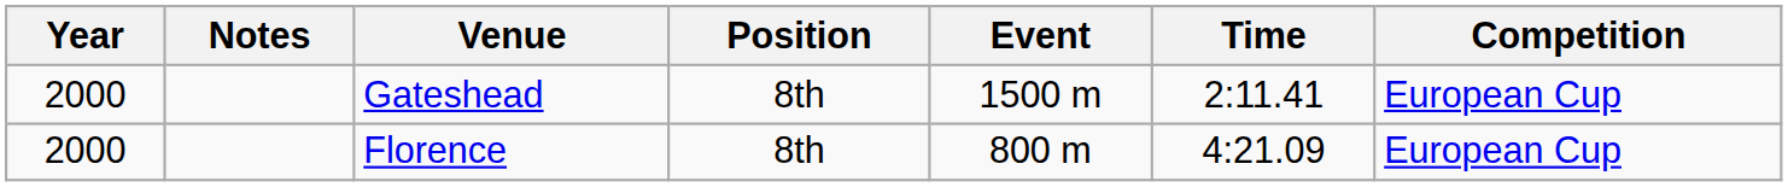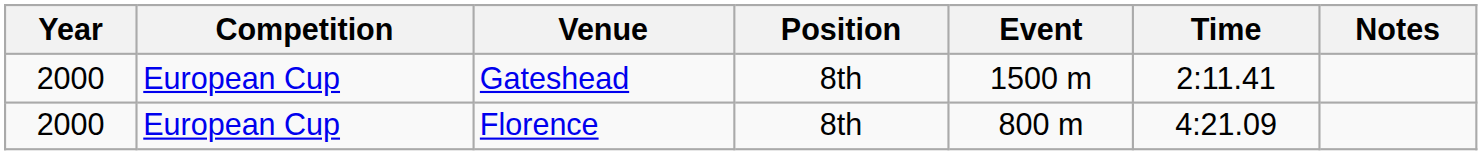 <table class="wikitable" width=55% style="font-size:90%; text-align:center;">
 <tr>
 <th>Year</th>
-<th>Notes</th>
+<th>Competition</th>
 <th>Venue</th>
 <th>Position</th>
 <th>Event</th>
 <th>Time</th>
-<th>Competition</th>
+<th>Notes</th>
 </tr>
 <tr>
 <td>2000</td>
-<td></td>
+<td align=left><a href='#'>European Cup</a></td>
 <td align=left> <a href='#'>Gateshead</a></td>
 <td>8th</td>
 <td>1500 m</td>
 <td>2:11.41</td>
-<td align=left><a href='#'>European Cup</a></td>
+<td></td>
 </tr>
 <tr>
 <td>2000</td>
-<td></td>
+<td align=left><a href='#'>European Cup</a></td>
 <td align=left> <a href='#'>Florence</a></td>
 <td>8th</td>
 <td>800 m</td>
 <td>4:21.09</td>
-<td align=left><a href='#'>European Cup</a></td>
+<td></td>
 </tr>
 </table>
